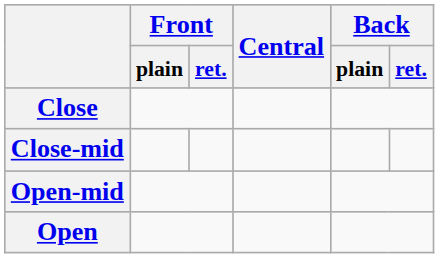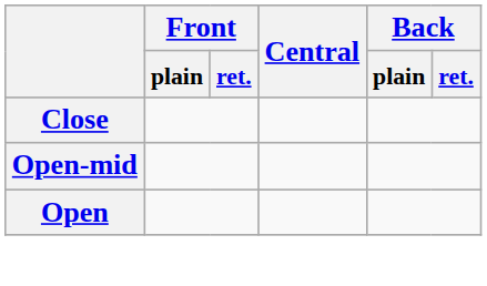 <table class="wikitable" style="text-align:center">
 <tr>
 <th rowspan="2"></th>
 <th colspan="2"><a href='#'>Front</a></th>
 <th rowspan="2"><a href='#'>Central</a></th>
 <th colspan="2"><a href='#'>Back</a></th>
 </tr>
 <tr>
 <th><small>plain</small></th>
 <th><small><a href='#'>ret.</a></small></th>
 <th><small>plain</small></th>
 <th><small><a href='#'>ret.</a></small></th>
 </tr>
 <tr>
 <th><a href='#'>Close</a></th>
 <td colspan="2"></td>
 <td></td>
 <td colspan="2"></td>
 </tr>
 <tr>
-<th><a href='#'>Close-mid</a></th>
-<td></td>
-<td></td>
-<td></td>
-<td></td>
-<td></td>
-</tr>
-<tr>
 <th><a href='#'>Open-mid</a></th>
 <td colspan="2"></td>
 <td></td>
 <td colspan="2"></td>
 </tr>
 <tr>
 <th><a href='#'>Open</a></th>
 <td colspan="2"></td>
 <td></td>
 <td colspan="2"></td>
 </tr>
 </table>
